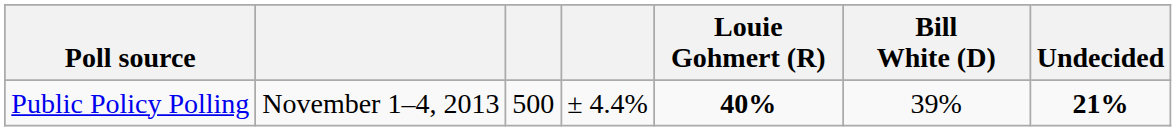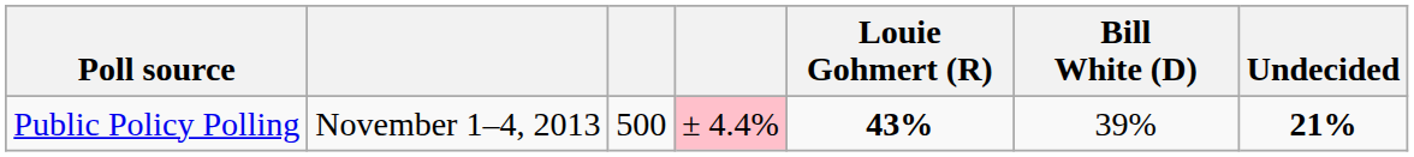 <table class="wikitable" style="text-align:center">
 <tr valign= bottom>
 <th>Poll source</th>
 <th></th>
 <th></th>
 <th></th>
 <th style="width:100px;">Louie<br>Gohmert (R)</th>
 <th style="width:100px;">Bill<br>White (D)</th>
 <th>Undecided</th>
 </tr>
 <tr>
 <td align=left><a href='#'>Public Policy Polling</a></td>
 <td>November 1–4, 2013</td>
 <td>500</td>
-<td>± 4.4%</td>
-<td><strong>40%</strong></td>
+<td style="background: pink;">± 4.4%</td>
+<td><strong>43%</strong></td>
 <td>39%</td>
 <td><strong>21%</strong></td>
 </tr>
 </table>
